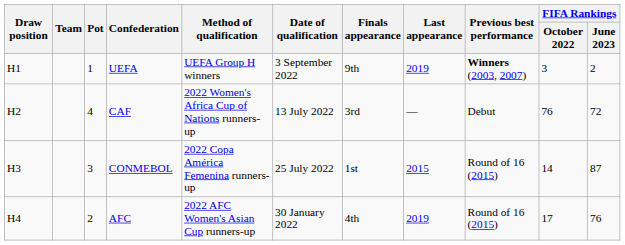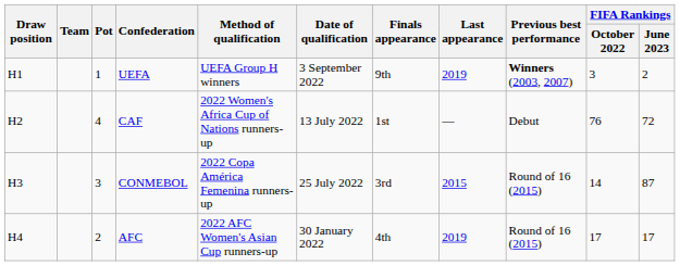 <table class="wikitable sortable">
 <tr>
 <th rowspan=2>Draw position</th>
 <th rowspan=2>Team</th>
 <th rowspan=2>Pot</th>
 <th rowspan=2>Confederation</th>
 <th rowspan=2>Method of<br>qualification</th>
 <th rowspan=2>Date of<br>qualification</th>
 <th rowspan=2 data-sort-type="number">Finals<br>appearance</th>
 <th rowspan=2>Last<br>appearance</th>
 <th rowspan=2>Previous best<br>performance</th>
 <th colspan=2><a href='#'>FIFA Rankings</a></th>
 </tr>
 <tr>
 <th>October 2022</th>
 <th>June 2023</th>
 </tr>
 <tr>
 <td>H1</td>
 <td style=white-space:nowrap></td>
 <td>1</td>
 <td><a href='#'>UEFA</a></td>
 <td><a href='#'>UEFA Group H</a> winners</td>
 <td>3 September 2022</td>
 <td>9th</td>
 <td><a href='#'>2019</a></td>
 <td data-sort-value="1"><strong>Winners</strong> (<a href='#'>2003</a>, <a href='#'>2007</a>)</td>
 <td>3</td>
 <td>2</td>
 </tr>
 <tr>
 <td>H2</td>
 <td style=white-space:nowrap></td>
 <td>4</td>
 <td><a href='#'>CAF</a></td>
 <td><a href='#'>2022 Women's Africa Cup of Nations</a> runners-up</td>
 <td>13 July 2022</td>
-<td>3rd</td>
+<td>1st</td>
 <td>—</td>
 <td data-sort-value="99">Debut</td>
 <td>76</td>
 <td>72</td>
 </tr>
 <tr>
 <td>H3</td>
 <td style=white-space:nowrap></td>
 <td>3</td>
 <td><a href='#'>CONMEBOL</a></td>
 <td><a href='#'>2022 Copa América Femenina</a> runners-up</td>
 <td>25 July 2022</td>
-<td>1st</td>
+<td>3rd</td>
 <td><a href='#'>2015</a></td>
 <td data-sort-value="9">Round of 16 (<a href='#'>2015</a>)</td>
 <td>14</td>
 <td>87</td>
 </tr>
 <tr>
 <td>H4</td>
 <td style=white-space:nowrap></td>
 <td>2</td>
 <td><a href='#'>AFC</a></td>
 <td><a href='#'>2022 AFC Women's Asian Cup</a> runners-up</td>
 <td>30 January 2022</td>
 <td>4th</td>
 <td><a href='#'>2019</a></td>
 <td data-sort-value="9">Round of 16 (<a href='#'>2015</a>)</td>
 <td>17</td>
-<td>76</td>
+<td>17</td>
 </tr>
 </table>
